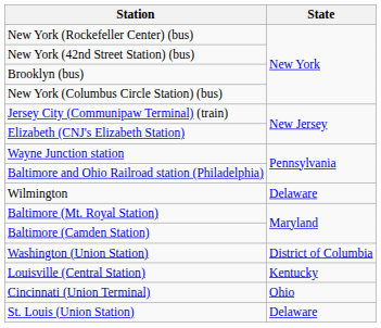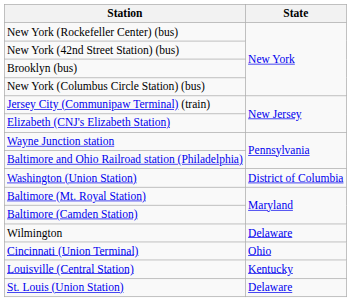 <table class="wikitable">
 <tr>
 <th>Station</th>
 <th>State</th>
 </tr>
 <tr>
 <td>New York (Rockefeller Center) (bus)</td>
 <td rowspan="4"><a href='#'>New York</a></td>
 </tr>
 <tr>
 <td>New York (42nd Street Station) (bus)</td>
 </tr>
 <tr>
 <td>Brooklyn (bus)</td>
 </tr>
 <tr>
 <td>New York (Columbus Circle Station) (bus)</td>
 </tr>
 <tr>
 <td><a href='#'>Jersey City (Communipaw Terminal)</a> (train)</td>
 <td rowspan="2"><a href='#'>New Jersey</a></td>
 </tr>
 <tr>
 <td><a href='#'>Elizabeth (CNJ's Elizabeth Station)</a></td>
 </tr>
 <tr>
 <td><a href='#'>Wayne Junction station</a></td>
 <td rowspan="2"><a href='#'>Pennsylvania</a></td>
 </tr>
 <tr>
 <td><a href='#'>Baltimore and Ohio Railroad station (Philadelphia)</a></td>
 </tr>
 <tr>
-<td>Wilmington</td>
-<td><a href='#'>Delaware</a></td>
+<td><a href='#'>Washington (Union Station)</a></td>
+<td><a href='#'>District of Columbia</a></td>
 </tr>
 <tr>
 <td><a href='#'>Baltimore (Mt. Royal Station)</a></td>
 <td rowspan="2"><a href='#'>Maryland</a></td>
 </tr>
 <tr>
 <td><a href='#'>Baltimore (Camden Station)</a></td>
 </tr>
 <tr>
-<td><a href='#'>Washington (Union Station)</a></td>
-<td><a href='#'>District of Columbia</a></td>
+<td>Wilmington</td>
+<td><a href='#'>Delaware</a></td>
+</tr>
+<tr>
+<td><a href='#'>Cincinnati (Union Terminal)</a></td>
+<td><a href='#'>Ohio</a></td>
 </tr>
 <tr>
 <td><a href='#'>Louisville (Central Station)</a></td>
 <td><a href='#'>Kentucky</a></td>
 </tr>
 <tr>
-<td><a href='#'>Cincinnati (Union Terminal)</a></td>
-<td><a href='#'>Ohio</a></td>
-</tr>
-<tr>
 <td><a href='#'>St. Louis (Union Station)</a></td>
 <td><a href='#'>Delaware</a></td>
 </tr>
 </table>
